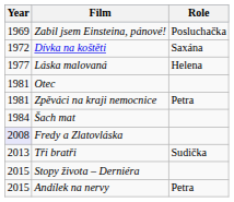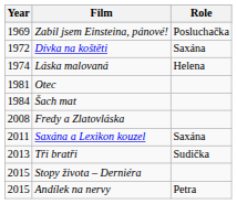 <table class="wikitable">
 <tr style="background:#B0C4DE;">
 <th>Year</th>
 <th>Film</th>
 <th>Role</th>
 </tr>
 <tr>
 <td>1969</td>
 <td><em>Zabil jsem Einsteina, pánové!</em></td>
 <td>Posluchačka</td>
 </tr>
 <tr>
 <td>1972</td>
 <td><em><a href='#'>Dívka na koštěti</a></em></td>
 <td>Saxána</td>
 </tr>
 <tr>
-<td>1977</td>
+<td>1974</td>
 <td><em>Láska malovaná</em></td>
 <td>Helena</td>
 </tr>
 <tr>
 <td>1981</td>
 <td><em>Otec</em></td>
 <td></td>
 </tr>
 <tr>
-<td>1981</td>
-<td><em>Zpěváci na kraji nemocnice</em></td>
-<td>Petra</td>
-</tr>
-<tr>
 <td>1984</td>
 <td><em>Šach mat</em></td>
 <td></td>
 </tr>
 <tr>
-<td style="background: lavender;">2008</td>
+<td>2008</td>
 <td><em>Fredy a Zlatovláska</em></td>
 <td></td>
+</tr>
+<tr>
+<td>2011</td>
+<td><em><a href='#'>Saxána a Lexikon kouzel</a></em></td>
+<td>Saxána</td>
 </tr>
 <tr>
 <td>2013</td>
 <td><em>Tři bratři</em></td>
 <td>Sudička</td>
 </tr>
 <tr>
 <td>2015</td>
 <td><em>Stopy života – Derniéra </em></td>
 <td></td>
 </tr>
 <tr>
 <td>2015</td>
 <td><em>Andílek na nervy </em></td>
 <td>Petra</td>
 </tr>
 </table>
